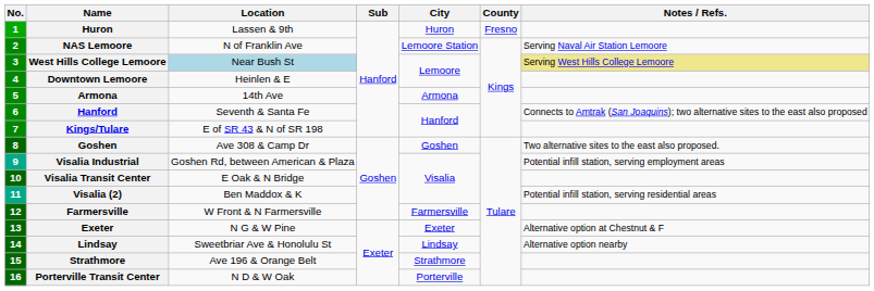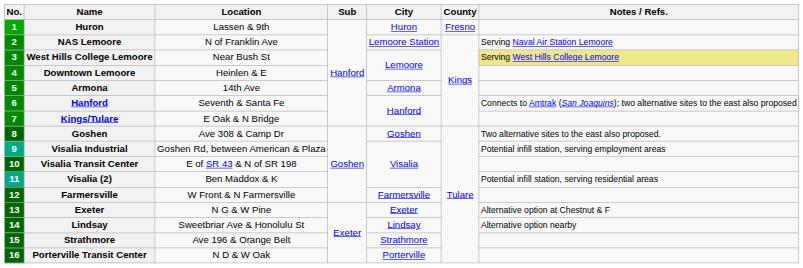 <table class="wikitable sortable" style="font-size:100%;text-align:center;">
 <tr>
 <th>No.</th>
 <th>Name</th>
 <th>Location</th>
 <th>Sub</th>
 <th>City</th>
 <th>County</th>
 <th class="unsortable">Notes / Refs.</th>
 </tr>
 <tr>
 <th style="background:#0a0;color:#fff;">1</th>
 <th>Huron</th>
 <td>Lassen & 9th</td>
 <td rowspan=7><a href='#'>Hanford</a></td>
 <td><a href='#'>Huron</a></td>
 <td><a href='#'>Fresno</a></td>
 <td style="font-size:90%;text-align:left;"></td>
 </tr>
 <tr>
 <th style="background:#080;color:#fff;">2</th>
 <th>NAS Lemoore</th>
 <td> N of Franklin Ave</td>
 <td><a href='#'>Lemoore Station</a></td>
 <td rowspan=6><a href='#'>Kings</a></td>
 <td style="font-size:90%;text-align:left;">Serving <a href='#'>Naval Air Station Lemoore</a></td>
 </tr>
 <tr>
 <th style="background:#080;color:#fff;">3</th>
 <th>West Hills College Lemoore</th>
-<td style="background: lightblue;">Near Bush St</td>
+<td>Near Bush St</td>
 <td rowspan=2><a href='#'>Lemoore</a></td>
 <td style="background: khaki; font-size:90%;text-align:left;">Serving <a href='#'>West Hills College Lemoore</a></td>
 </tr>
 <tr>
 <th style="background:#080;color:#fff;">4</th>
 <th>Downtown Lemoore</th>
 <td>Heinlen & E</td>
 <td style="font-size:90%;text-align:left;"></td>
 </tr>
 <tr>
 <th style="background:#080;color:#fff;">5</th>
 <th>Armona</th>
 <td>14th Ave</td>
 <td rowspan=1><a href='#'>Armona</a></td>
 <td style="font-size:90%;text-align:left;"></td>
 </tr>
 <tr>
 <th style="background:#080;color:#fff;">6</th>
 <th><a href='#'>Hanford</a></th>
 <td>Seventh & Santa Fe</td>
 <td rowspan=2><a href='#'>Hanford</a></td>
 <td style="font-size:90%;text-align:left;">Connects to <a href='#'>Amtrak</a> (<em><a href='#'>San Joaquins</a></em>); two alternative sites to the east also proposed</td>
 </tr>
 <tr>
 <th style="background:#080;color:#fff;">7</th>
 <th><a href='#'>Kings/Tulare</a></th>
-<td> E of <a href='#'>SR 43</a> &  N of SR 198</td>
+<td>E Oak & N Bridge</td>
 <td style="font-size:90%;text-align:left;"></td>
 </tr>
 <tr>
 <th style="background:#060;color:#fff;">8</th>
 <th>Goshen</th>
 <td>Ave 308 & Camp Dr</td>
 <td rowspan=5><a href='#'>Goshen</a></td>
 <td><a href='#'>Goshen</a></td>
 <td rowspan=9><a href='#'>Tulare</a></td>
 <td style="font-size:90%;text-align:left;">Two alternative sites to the east also proposed.</td>
 </tr>
 <tr>
 <th style="background:#0a8;color:#fff;">9</th>
 <th>Visalia Industrial</th>
 <td>Goshen Rd, between American & Plaza</td>
 <td rowspan=3><a href='#'>Visalia</a></td>
 <td style="font-size:90%;text-align:left;">Potential infill station, serving employment areas</td>
 </tr>
 <tr>
 <th style="background:#060;color:#fff;">10</th>
 <th>Visalia Transit Center</th>
-<td>E Oak & N Bridge</td>
+<td> E of <a href='#'>SR 43</a> &  N of SR 198</td>
 <td style="font-size:90%;text-align:left;"></td>
 </tr>
 <tr>
 <th style="background:#0a8;color:#fff;">11</th>
 <th>Visalia (2)</th>
 <td>Ben Maddox & K</td>
 <td style="font-size:90%;text-align:left;">Potential infill station, serving residential areas</td>
 </tr>
 <tr>
 <th style="background:#060;color:#fff;">12</th>
 <th>Farmersville</th>
 <td>W Front & N Farmersville</td>
 <td><a href='#'>Farmersville</a></td>
 <td style="font-size:90%;text-align:left;"></td>
 </tr>
 <tr>
 <th style="background:#060;color:#fff;">13</th>
 <th>Exeter</th>
 <td>N G & W Pine</td>
 <td rowspan=4><a href='#'>Exeter</a></td>
 <td><a href='#'>Exeter</a></td>
 <td style="font-size:90%;text-align:left;">Alternative option at Chestnut & F</td>
 </tr>
 <tr>
 <th style="background:#060;color:#fff;">14</th>
 <th>Lindsay</th>
 <td>Sweetbriar Ave & Honolulu St</td>
 <td><a href='#'>Lindsay</a></td>
 <td style="font-size:90%;text-align:left;">Alternative option nearby</td>
 </tr>
 <tr>
 <th style="background:#060;color:#fff;">15</th>
 <th>Strathmore</th>
 <td>Ave 196 & Orange Belt</td>
 <td><a href='#'>Strathmore</a></td>
 <td style="font-size:90%;text-align:left;"></td>
 </tr>
 <tr>
 <th style="background:#060;color:#fff;">16</th>
 <th>Porterville Transit Center</th>
 <td>N D & W Oak</td>
 <td><a href='#'>Porterville</a></td>
 <td style="font-size:90%;text-align:left;"></td>
 </tr>
 </table>
